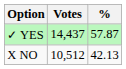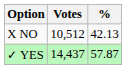 <table class="wikitable">
 <tr>
 <th>Option</th>
 <th>Votes</th>
 <th>%</th>
 </tr>
 <tr>
+<td>X NO</td>
+<td>10,512</td>
+<td>42.13</td>
+</tr>
+<tr>
 <td style=background:#bbf8be>✓ YES</td>
 <td style=background:#bbf8be>14,437</td>
 <td style=background:#bbf8be>57.87</td>
 </tr>
-<tr>
-<td>X NO</td>
-<td>10,512</td>
-<td>42.13</td>
-</tr>
 </table>
